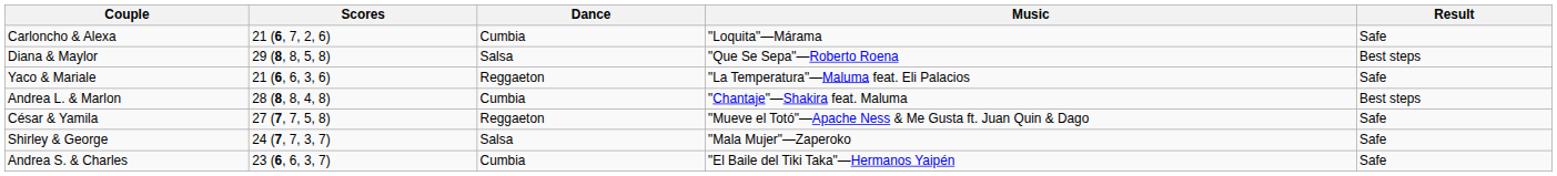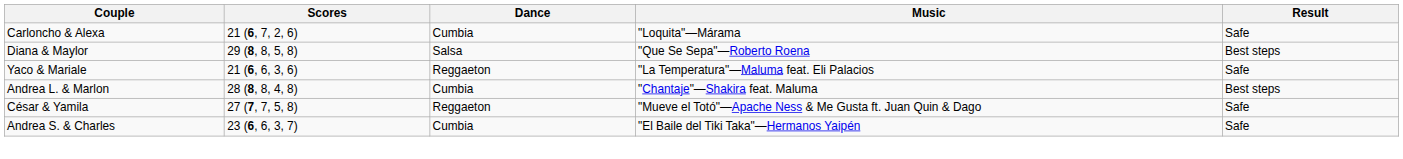 <table class="wikitable sortable" style="width:95%; white-space:nowrap">
 <tr>
 <th style="width:15%;">Couple</th>
 <th style="width:14%;">Scores</th>
 <th style="width:14%;">Dance</th>
 <th style="width:40%;">Music</th>
 <th style="width:12%;">Result</th>
 </tr>
 <tr>
 <td>Carloncho & Alexa</td>
 <td>21 (<strong>6</strong>, 7, 2, 6)</td>
 <td>Cumbia</td>
 <td>"Loquita"—Márama</td>
 <td>Safe</td>
 </tr>
 <tr>
 <td>Diana & Maylor</td>
 <td>29 (<strong>8</strong>, 8, 5, 8)</td>
 <td>Salsa</td>
 <td>"Que Se Sepa"—<a href='#'>Roberto Roena</a></td>
 <td>Best steps</td>
 </tr>
 <tr>
 <td>Yaco & Mariale</td>
 <td>21 (<strong>6</strong>, 6, 3, 6)</td>
 <td>Reggaeton</td>
 <td>"La Temperatura"—<a href='#'>Maluma</a> feat. Eli Palacios</td>
 <td>Safe</td>
 </tr>
 <tr>
 <td>Andrea L. & Marlon</td>
 <td>28 (<strong>8</strong>, 8, 4, 8)</td>
 <td>Cumbia</td>
 <td>"<a href='#'>Chantaje</a>"—<a href='#'>Shakira</a> feat. Maluma</td>
 <td>Best steps</td>
 </tr>
 <tr>
 <td>César & Yamila</td>
 <td>27 (<strong>7</strong>, 7, 5, 8)</td>
 <td>Reggaeton</td>
 <td>"Mueve el Totó"—<a href='#'>Apache Ness</a> & Me Gusta ft. Juan Quin & Dago</td>
 <td>Safe</td>
 </tr>
 <tr>
-<td>Shirley & George</td>
-<td>24 (<strong>7</strong>, 7, 3, 7)</td>
-<td>Salsa</td>
-<td>"Mala Mujer"—Zaperoko</td>
-<td>Safe</td>
-</tr>
-<tr>
 <td>Andrea S. & Charles</td>
 <td>23 (<strong>6</strong>, 6, 3, 7)</td>
 <td>Cumbia</td>
 <td>"El Baile del Tiki Taka"—<a href='#'>Hermanos Yaipén</a></td>
 <td>Safe</td>
 </tr>
 </table>
